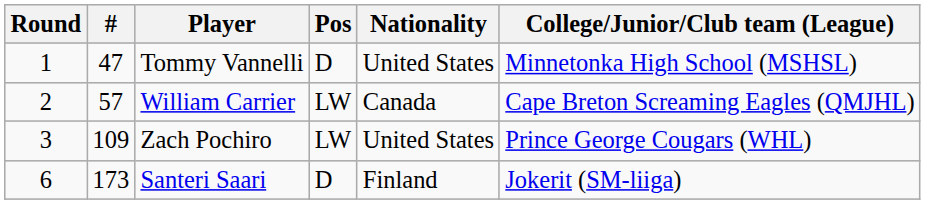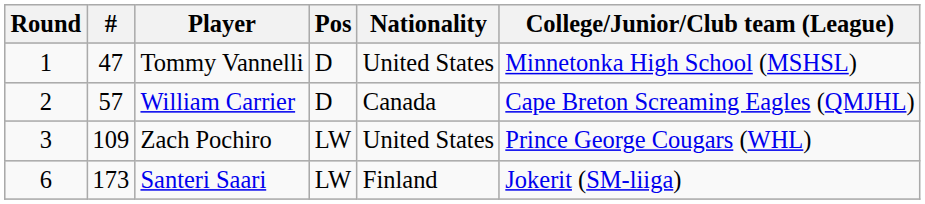 <table class="wikitable">
 <tr>
 <th>Round</th>
 <th>#</th>
 <th>Player</th>
 <th>Pos</th>
 <th>Nationality</th>
 <th>College/Junior/Club team (League)</th>
 </tr>
 <tr>
 <td style="text-align:center">1</td>
 <td style="text-align:center">47</td>
 <td>Tommy Vannelli</td>
 <td>D</td>
 <td> United States</td>
 <td><a href='#'>Minnetonka High School</a> (<a href='#'>MSHSL</a>)</td>
 </tr>
 <tr>
 <td style="text-align:center">2</td>
 <td style="text-align:center">57</td>
 <td><a href='#'>William Carrier</a></td>
-<td>LW</td>
+<td>D</td>
 <td> Canada</td>
 <td><a href='#'>Cape Breton Screaming Eagles</a> (<a href='#'>QMJHL</a>)</td>
 </tr>
 <tr>
 <td style="text-align:center">3</td>
 <td style="text-align:center">109</td>
 <td>Zach Pochiro</td>
 <td>LW</td>
 <td> United States</td>
 <td><a href='#'>Prince George Cougars</a> (<a href='#'>WHL</a>)</td>
 </tr>
 <tr>
 <td style="text-align:center">6</td>
 <td style="text-align:center">173</td>
 <td><a href='#'>Santeri Saari</a></td>
-<td>D</td>
+<td>LW</td>
 <td> Finland</td>
 <td><a href='#'>Jokerit</a> (<a href='#'>SM-liiga</a>)</td>
 </tr>
 </table>
